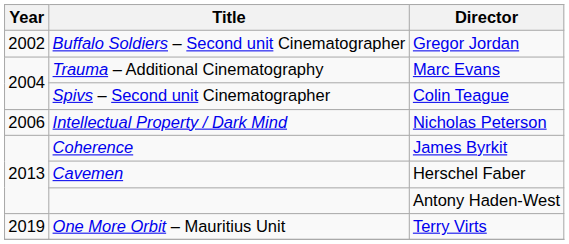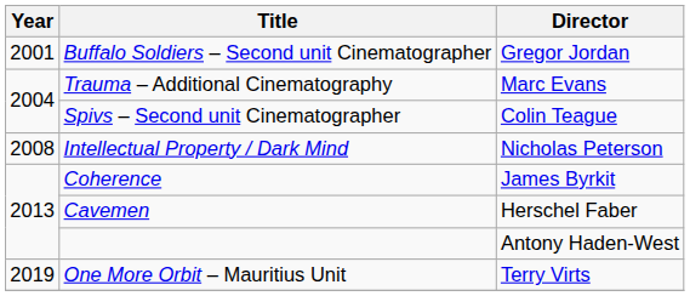 <table class="wikitable">
 <tr>
 <th>Year</th>
 <th>Title</th>
 <th>Director</th>
 </tr>
 <tr>
-<td>2002</td>
+<td>2001</td>
 <td><em><a href='#'>Buffalo Soldiers</a></em> – <a href='#'>Second unit</a> Cinematographer</td>
 <td><a href='#'>Gregor Jordan</a></td>
 </tr>
 <tr>
 <td rowspan=2>2004</td>
 <td><em><a href='#'>Trauma</a></em> – Additional Cinematography</td>
 <td><a href='#'>Marc Evans</a></td>
 </tr>
 <tr>
 <td><em><a href='#'>Spivs</a></em> – <a href='#'>Second unit</a> Cinematographer</td>
 <td><a href='#'>Colin Teague</a></td>
 </tr>
 <tr>
-<td>2006</td>
+<td>2008</td>
 <td><em><a href='#'>Intellectual Property / Dark Mind</a></em></td>
 <td><a href='#'>Nicholas Peterson</a></td>
 </tr>
 <tr>
 <td rowspan=3>2013</td>
 <td><em><a href='#'>Coherence</a></em></td>
 <td><a href='#'>James Byrkit</a></td>
 </tr>
 <tr>
 <td><em><a href='#'>Cavemen</a></em></td>
 <td>Herschel Faber</td>
 </tr>
 <tr>
 <td></td>
 <td>Antony Haden-West</td>
 </tr>
 <tr>
 <td>2019</td>
 <td><em><a href='#'>One More Orbit</a></em> – Mauritius Unit</td>
 <td><a href='#'>Terry Virts</a></td>
 </tr>
 <tr>
 </tr>
 </table>
